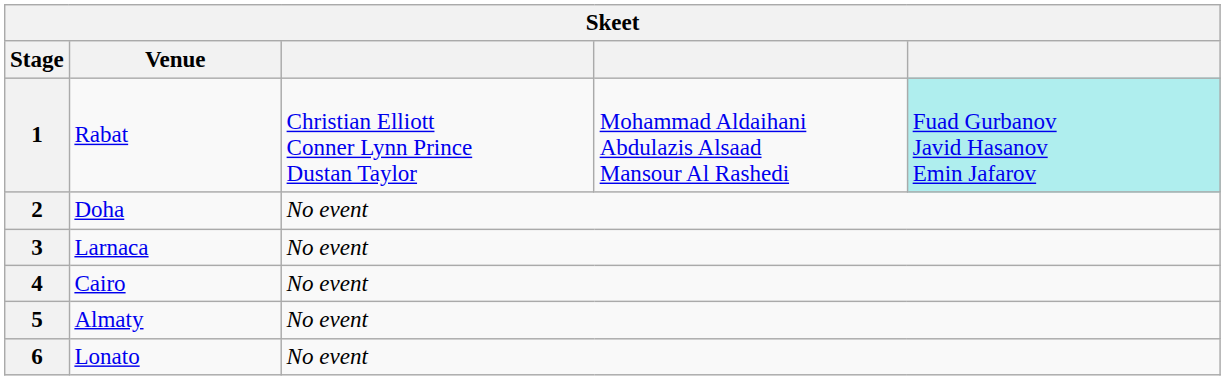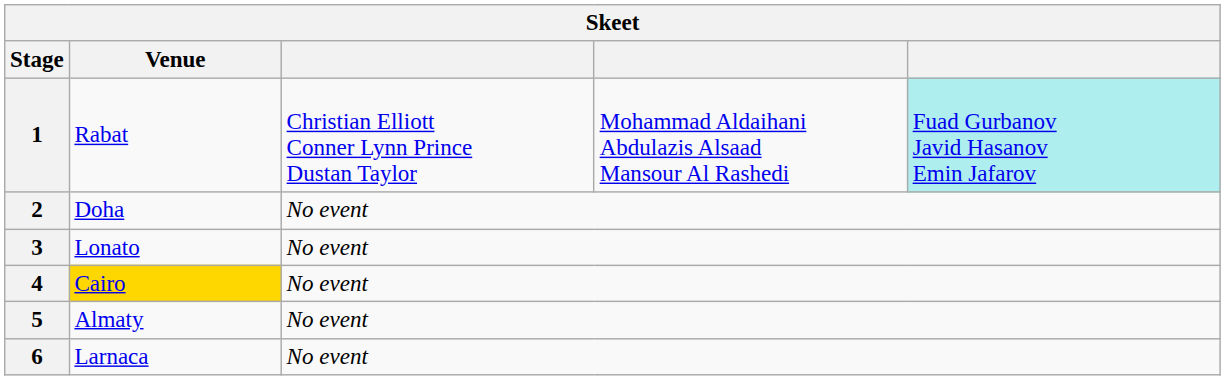 <table class="wikitable">
 <tr>
 <th colspan="5">Skeet</th>
 </tr>
 <tr>
 <th>Stage</th>
 <th width=140>Venue</th>
 <th width=210></th>
 <th width=210></th>
 <th width=210></th>
 </tr>
 <tr>
 <th>1</th>
 <td> <a href='#'>Rabat</a></td>
 <td> <br> <a href='#'>Christian Elliott</a> <br> <a href='#'>Conner Lynn Prince</a> <br> <a href='#'>Dustan Taylor</a></td>
 <td> <br> <a href='#'>Mohammad Aldaihani</a> <br> <a href='#'>Abdulazis Alsaad</a> <br> <a href='#'>Mansour Al Rashedi</a></td>
 <td style="background: paleturquoise;"> <br> <a href='#'>Fuad Gurbanov</a> <br> <a href='#'>Javid Hasanov</a> <br> <a href='#'>Emin Jafarov</a></td>
 </tr>
 <tr>
 <th>2</th>
 <td> <a href='#'>Doha</a></td>
 <td colspan="3"><em>No event</em></td>
 </tr>
 <tr>
 <th>3</th>
-<td> <a href='#'>Larnaca</a></td>
+<td> <a href='#'>Lonato</a></td>
 <td colspan="3"><em>No event</em></td>
 </tr>
 <tr>
 <th>4</th>
-<td> <a href='#'>Cairo</a></td>
+<td style="background: gold;"> <a href='#'>Cairo</a></td>
 <td colspan="3"><em>No event</em></td>
 </tr>
 <tr>
 <th>5</th>
 <td> <a href='#'>Almaty</a></td>
 <td colspan="3"><em>No event</em></td>
 </tr>
 <tr>
 <th>6</th>
-<td> <a href='#'>Lonato</a></td>
+<td> <a href='#'>Larnaca</a></td>
 <td colspan="3"><em>No event</em></td>
 </tr>
 </table>
